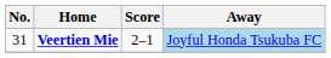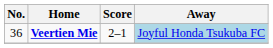 <table class="wikitable" style="text-align: center">
 <tr>
 <th>No.</th>
 <th>Home</th>
 <th>Score</th>
 <th>Away</th>
 </tr>
 <tr>
-<td>31</td>
+<td>36</td>
 <td><strong><a href='#'>Veertien Mie</a></strong></td>
 <td>2–1</td>
 <td style="background: lightblue;"><a href='#'>Joyful Honda Tsukuba FC</a></td>
 </tr>
 <tr>
 </tr>
 </table>
